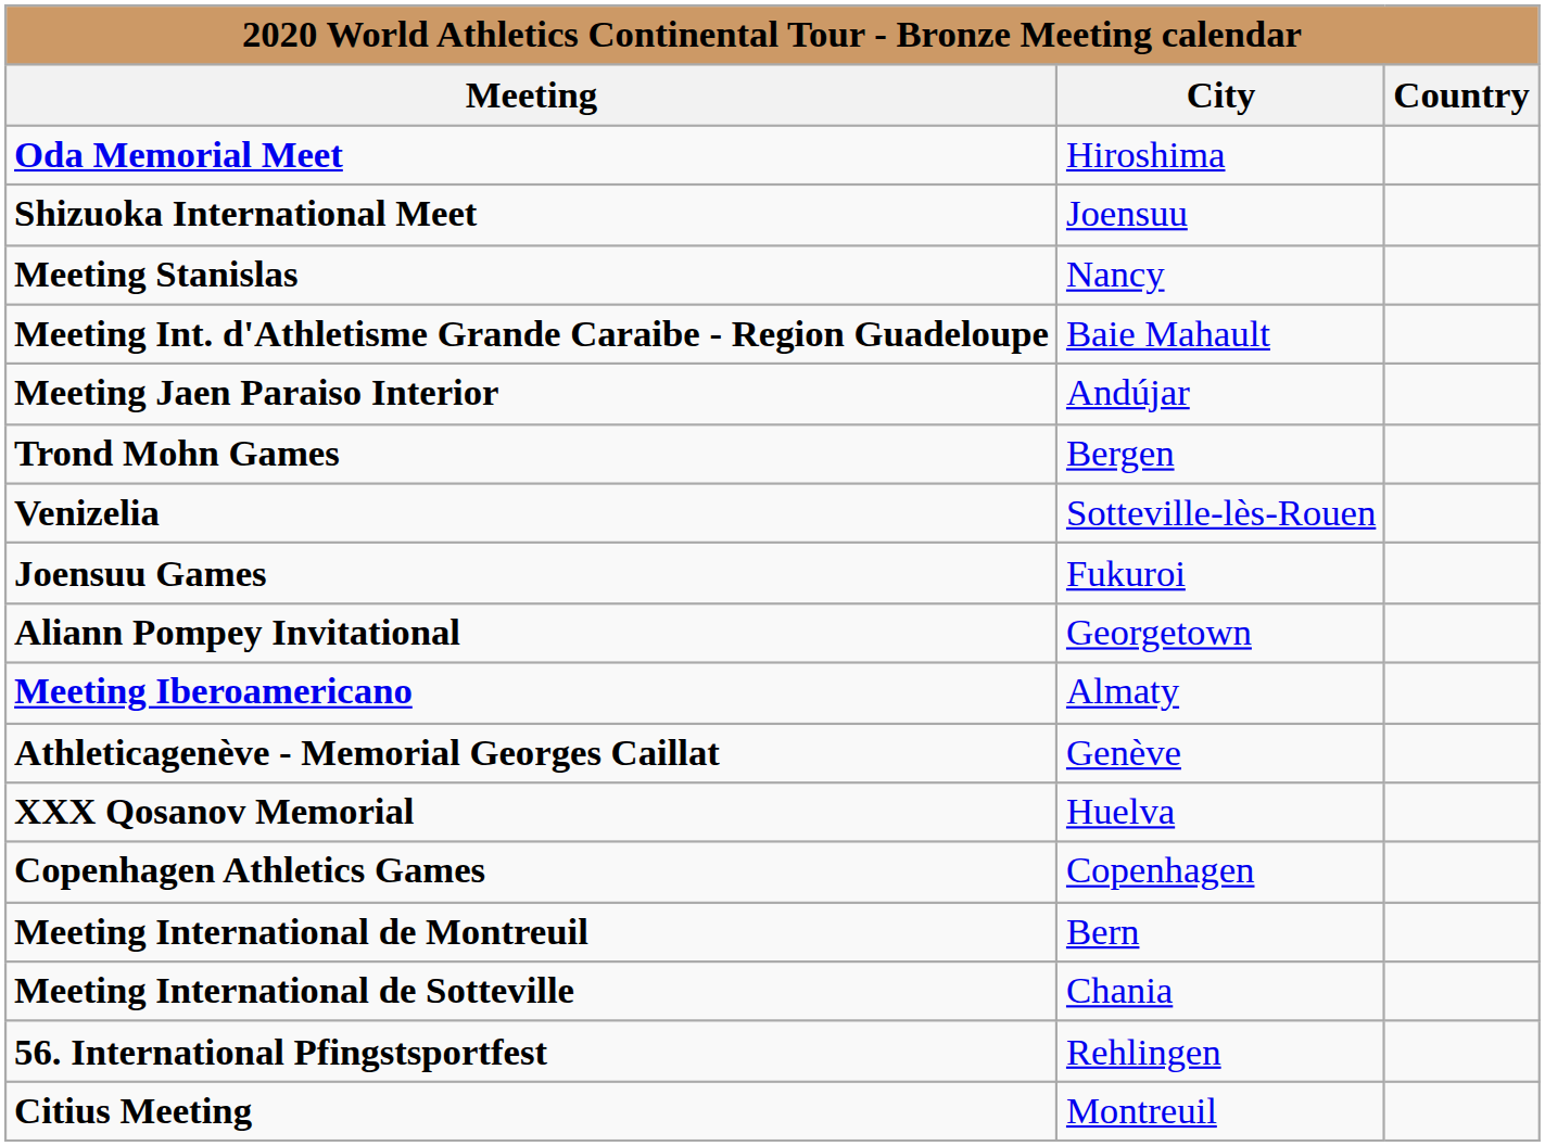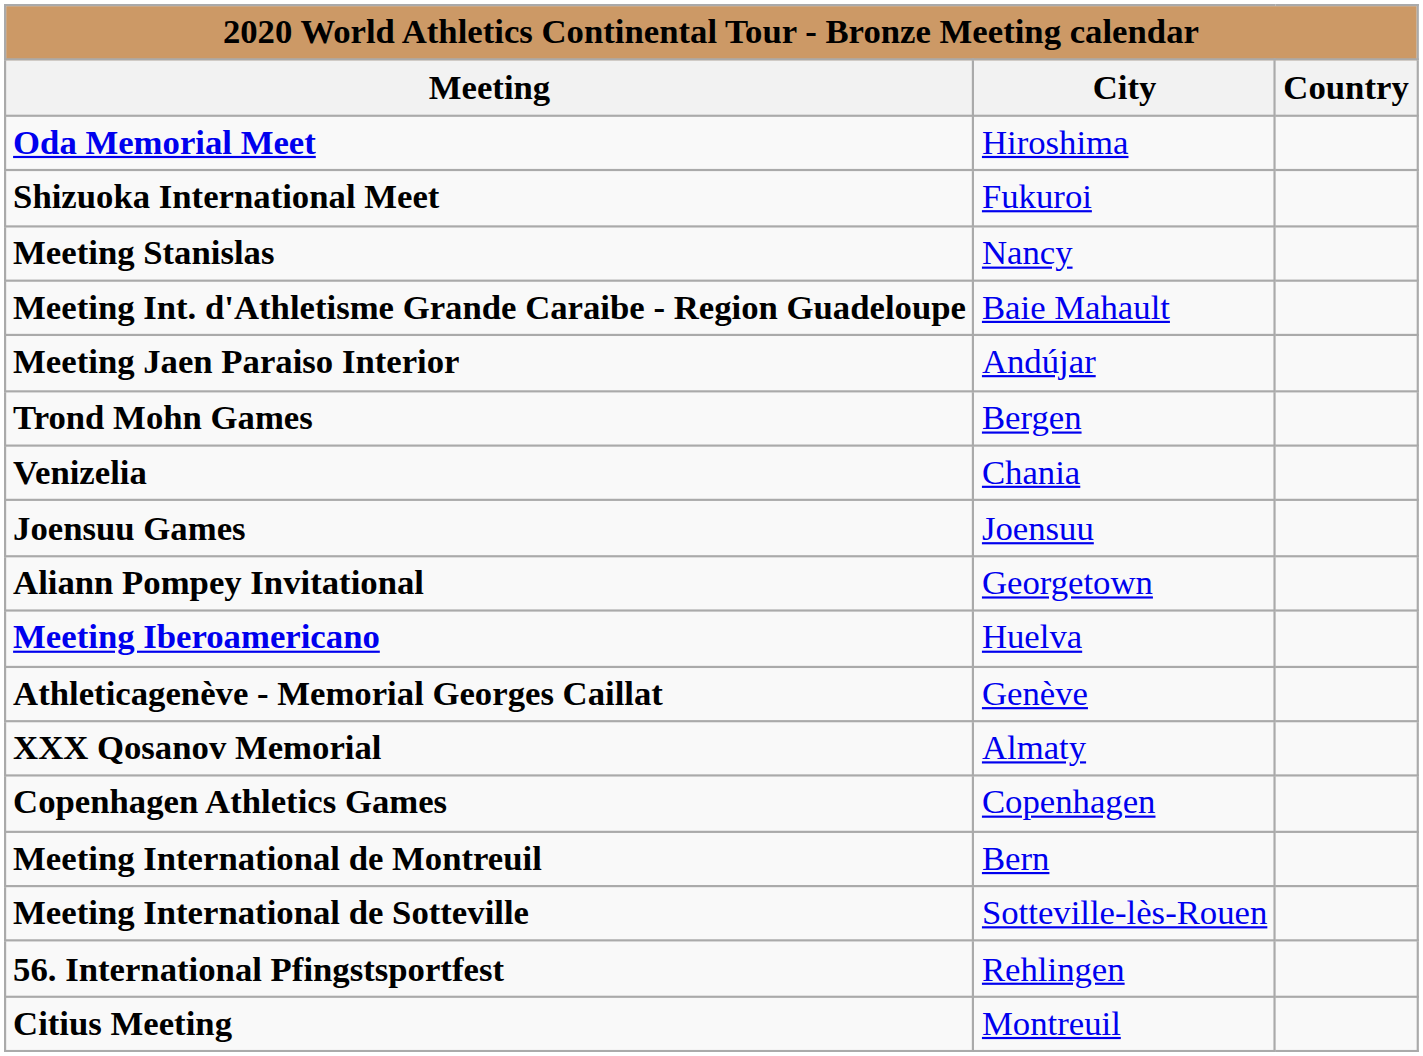 <table class="wikitable sortable">
 <tr>
 <td align=center colspan=4 bgcolor="#c96"><strong>2020 World Athletics Continental Tour - Bronze Meeting calendar</strong></td>
 </tr>
 <tr>
 <th>Meeting</th>
 <th>City</th>
 <th>Country</th>
 </tr>
 <tr>
 <td><strong><a href='#'>Oda Memorial Meet</a></strong></td>
 <td><a href='#'>Hiroshima</a></td>
 <td></td>
 </tr>
 <tr>
 <td><strong>Shizuoka International Meet</strong></td>
-<td><a href='#'>Joensuu</a></td>
+<td><a href='#'>Fukuroi</a></td>
 <td></td>
 </tr>
 <tr>
 <td><strong>Meeting Stanislas</strong></td>
 <td><a href='#'>Nancy</a></td>
 <td></td>
 </tr>
 <tr>
 <td><strong>Meeting Int. d'Athletisme Grande Caraibe - Region Guadeloupe</strong></td>
 <td><a href='#'>Baie Mahault</a></td>
 <td></td>
 </tr>
 <tr>
 <td><strong>Meeting Jaen Paraiso Interior</strong></td>
 <td><a href='#'>Andújar</a></td>
 <td></td>
 </tr>
 <tr>
 <td><strong>Trond Mohn Games</strong></td>
 <td><a href='#'>Bergen</a></td>
 <td></td>
 </tr>
 <tr>
 <td><strong>Venizelia</strong></td>
-<td><a href='#'>Sotteville-lès-Rouen</a></td>
+<td><a href='#'>Chania</a></td>
 <td></td>
 </tr>
 <tr>
 <td><strong>Joensuu Games</strong></td>
-<td><a href='#'>Fukuroi</a></td>
+<td><a href='#'>Joensuu</a></td>
 <td></td>
 </tr>
 <tr>
 <td><strong>Aliann Pompey Invitational</strong></td>
 <td><a href='#'>Georgetown</a></td>
 <td></td>
 </tr>
 <tr>
 <td><strong><a href='#'>Meeting Iberoamericano</a></strong></td>
-<td><a href='#'>Almaty</a></td>
+<td><a href='#'>Huelva</a></td>
 <td></td>
 </tr>
 <tr>
 <td><strong>Athleticagenève - Memorial Georges Caillat</strong></td>
 <td><a href='#'>Genève</a></td>
 <td></td>
 </tr>
 <tr>
 <td><strong>XXX Qosanov Memorial</strong></td>
-<td><a href='#'>Huelva</a></td>
+<td><a href='#'>Almaty</a></td>
 <td></td>
 </tr>
 <tr>
 <td><strong>Copenhagen Athletics Games</strong></td>
 <td><a href='#'>Copenhagen</a></td>
 <td></td>
 </tr>
 <tr>
 <td><strong>Meeting International de Montreuil</strong></td>
 <td><a href='#'>Bern</a></td>
 <td></td>
 </tr>
 <tr>
 <td><strong>Meeting International de Sotteville</strong></td>
-<td><a href='#'>Chania</a></td>
+<td><a href='#'>Sotteville-lès-Rouen</a></td>
 <td></td>
 </tr>
 <tr>
 <td><strong>56. International Pfingstsportfest</strong></td>
 <td><a href='#'>Rehlingen</a></td>
 <td></td>
 </tr>
 <tr>
 <td><strong>Citius Meeting</strong></td>
 <td><a href='#'>Montreuil</a></td>
 <td></td>
 </tr>
 </table>
